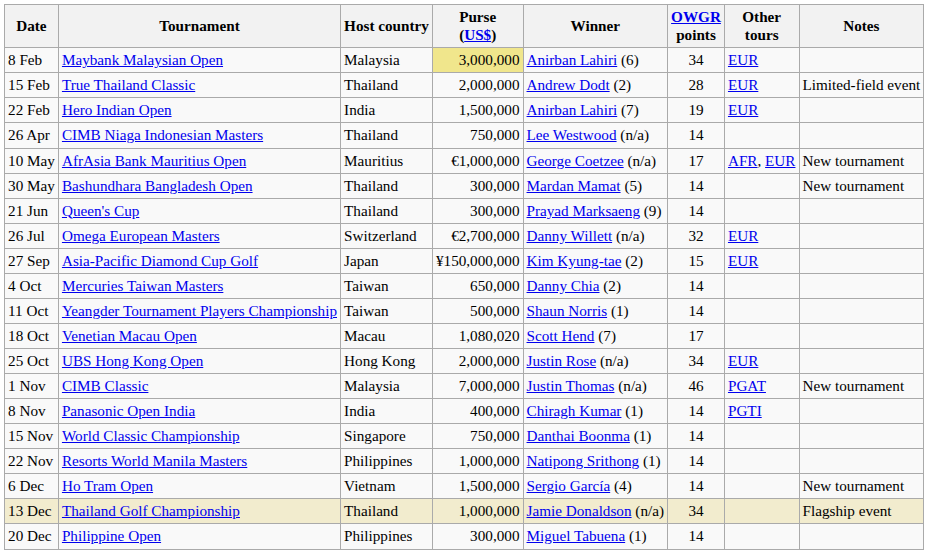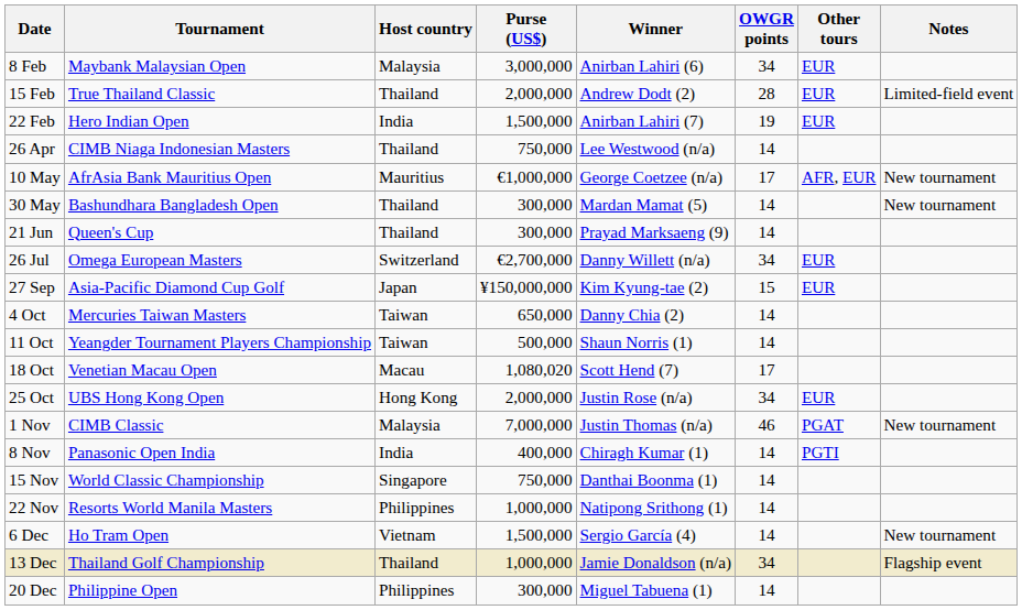 <table class="wikitable" style="font-size:95%">
 <tr>
 <th>Date</th>
 <th>Tournament</th>
 <th>Host country</th>
 <th>Purse<br>(<a href='#'>US$</a>)</th>
 <th>Winner</th>
 <th><a href='#'>OWGR</a><br>points</th>
 <th>Other<br>tours</th>
 <th>Notes</th>
 </tr>
 <tr>
 <td>8 Feb</td>
 <td><a href='#'>Maybank Malaysian Open</a></td>
 <td>Malaysia</td>
-<td align=right style="background: khaki;">3,000,000</td>
+<td align=right>3,000,000</td>
 <td> <a href='#'>Anirban Lahiri</a> (6)</td>
 <td align=center>34</td>
 <td><a href='#'>EUR</a></td>
 <td></td>
 </tr>
 <tr>
 <td>15 Feb</td>
 <td><a href='#'>True Thailand Classic</a></td>
 <td>Thailand</td>
 <td align=right>2,000,000</td>
 <td> <a href='#'>Andrew Dodt</a> (2)</td>
 <td align=center>28</td>
 <td><a href='#'>EUR</a></td>
 <td>Limited-field event</td>
 </tr>
 <tr>
 <td>22 Feb</td>
 <td><a href='#'>Hero Indian Open</a></td>
 <td>India</td>
 <td align=right>1,500,000</td>
 <td> <a href='#'>Anirban Lahiri</a> (7)</td>
 <td align=center>19</td>
 <td><a href='#'>EUR</a></td>
 <td></td>
 </tr>
 <tr>
 <td>26 Apr</td>
 <td><a href='#'>CIMB Niaga Indonesian Masters</a></td>
 <td>Thailand</td>
 <td align=right>750,000</td>
 <td> <a href='#'>Lee Westwood</a> (n/a)</td>
 <td align=center>14</td>
 <td></td>
 <td></td>
 </tr>
 <tr>
 <td>10 May</td>
 <td><a href='#'>AfrAsia Bank Mauritius Open</a></td>
 <td>Mauritius</td>
 <td align=right>€1,000,000</td>
 <td> <a href='#'>George Coetzee</a> (n/a)</td>
 <td align=center>17</td>
 <td><a href='#'>AFR</a>, <a href='#'>EUR</a></td>
 <td>New tournament</td>
 </tr>
 <tr>
 <td>30 May</td>
 <td><a href='#'>Bashundhara Bangladesh Open</a></td>
 <td>Thailand</td>
 <td align=right>300,000</td>
 <td> <a href='#'>Mardan Mamat</a> (5)</td>
 <td align=center>14</td>
 <td></td>
 <td>New tournament</td>
 </tr>
 <tr>
 <td>21 Jun</td>
 <td><a href='#'>Queen's Cup</a></td>
 <td>Thailand</td>
 <td align=right>300,000</td>
 <td> <a href='#'>Prayad Marksaeng</a> (9)</td>
 <td align=center>14</td>
 <td></td>
 <td></td>
 </tr>
 <tr>
 <td>26 Jul</td>
 <td><a href='#'>Omega European Masters</a></td>
 <td>Switzerland</td>
 <td align=right>€2,700,000</td>
 <td> <a href='#'>Danny Willett</a> (n/a)</td>
-<td align=center>32</td>
+<td align=center>34</td>
 <td><a href='#'>EUR</a></td>
 <td></td>
 </tr>
 <tr>
 <td>27 Sep</td>
 <td><a href='#'>Asia-Pacific Diamond Cup Golf</a></td>
 <td>Japan</td>
 <td align=right>¥150,000,000</td>
 <td> <a href='#'>Kim Kyung-tae</a> (2)</td>
 <td align=center>15</td>
 <td><a href='#'>EUR</a></td>
 <td></td>
 </tr>
 <tr>
 <td>4 Oct</td>
 <td><a href='#'>Mercuries Taiwan Masters</a></td>
 <td>Taiwan</td>
 <td align=right>650,000</td>
 <td> <a href='#'>Danny Chia</a> (2)</td>
 <td align=center>14</td>
 <td></td>
 <td></td>
 </tr>
 <tr>
 <td>11 Oct</td>
 <td><a href='#'>Yeangder Tournament Players Championship</a></td>
 <td>Taiwan</td>
 <td align=right>500,000</td>
 <td> <a href='#'>Shaun Norris</a> (1)</td>
 <td align=center>14</td>
 <td></td>
 <td></td>
 </tr>
 <tr>
 <td>18 Oct</td>
 <td><a href='#'>Venetian Macau Open</a></td>
 <td>Macau</td>
 <td align=right>1,080,020</td>
 <td> <a href='#'>Scott Hend</a> (7)</td>
 <td align=center>17</td>
 <td></td>
 <td></td>
 </tr>
 <tr>
 <td>25 Oct</td>
 <td><a href='#'>UBS Hong Kong Open</a></td>
 <td>Hong Kong</td>
 <td align=right>2,000,000</td>
 <td> <a href='#'>Justin Rose</a> (n/a)</td>
 <td align=center>34</td>
 <td><a href='#'>EUR</a></td>
 <td></td>
 </tr>
 <tr>
 <td>1 Nov</td>
 <td><a href='#'>CIMB Classic</a></td>
 <td>Malaysia</td>
 <td align=right>7,000,000</td>
 <td> <a href='#'>Justin Thomas</a> (n/a)</td>
 <td align=center>46</td>
 <td><a href='#'>PGAT</a></td>
 <td>New tournament</td>
 </tr>
 <tr>
 <td>8 Nov</td>
 <td><a href='#'>Panasonic Open India</a></td>
 <td>India</td>
 <td align=right>400,000</td>
 <td> <a href='#'>Chiragh Kumar</a> (1)</td>
 <td align=center>14</td>
 <td><a href='#'>PGTI</a></td>
 <td></td>
 </tr>
 <tr>
 <td>15 Nov</td>
 <td><a href='#'>World Classic Championship</a></td>
 <td>Singapore</td>
 <td align=right>750,000</td>
 <td> <a href='#'>Danthai Boonma</a> (1)</td>
 <td align=center>14</td>
 <td></td>
 <td></td>
 </tr>
 <tr>
 <td>22 Nov</td>
 <td><a href='#'>Resorts World Manila Masters</a></td>
 <td>Philippines</td>
 <td align=right>1,000,000</td>
 <td> <a href='#'>Natipong Srithong</a> (1)</td>
 <td align=center>14</td>
 <td></td>
 <td></td>
 </tr>
 <tr>
 <td>6 Dec</td>
 <td><a href='#'>Ho Tram Open</a></td>
 <td>Vietnam</td>
 <td align=right>1,500,000</td>
 <td> <a href='#'>Sergio García</a> (4)</td>
 <td align=center>14</td>
 <td></td>
 <td>New tournament</td>
 </tr>
 <tr style="background:#f2ecce;">
 <td>13 Dec</td>
 <td><a href='#'>Thailand Golf Championship</a></td>
 <td>Thailand</td>
 <td align=right>1,000,000</td>
 <td> <a href='#'>Jamie Donaldson</a> (n/a)</td>
 <td align=center>34</td>
 <td></td>
 <td>Flagship event</td>
 </tr>
 <tr>
 <td>20 Dec</td>
 <td><a href='#'>Philippine Open</a></td>
 <td>Philippines</td>
 <td align=right>300,000</td>
 <td> <a href='#'>Miguel Tabuena</a> (1)</td>
 <td align=center>14</td>
 <td></td>
 <td></td>
 </tr>
 </table>
